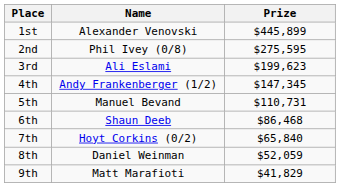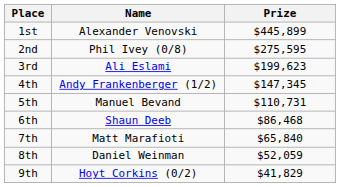 <table class="wikitable">
 <tr>
 <th width="50">Place</th>
 <th width="200">Name</th>
 <th width="125">Prize</th>
 </tr>
 <tr>
 <td align = "center">1st</td>
 <td align = "center">Alexander Venovski</td>
 <td align = "center">$445,899</td>
 </tr>
 <tr>
 <td align = "center">2nd</td>
 <td align = "center">Phil Ivey (0/8)</td>
 <td align = "center">$275,595</td>
 </tr>
 <tr>
 <td align = "center">3rd</td>
 <td align = "center"><a href='#'>Ali Eslami</a></td>
 <td align = "center">$199,623</td>
 </tr>
 <tr>
 <td align = "center">4th</td>
 <td align = "center"><a href='#'>Andy Frankenberger</a> (1/2)</td>
 <td align = "center">$147,345</td>
 </tr>
 <tr>
 <td align = "center">5th</td>
 <td align = "center">Manuel Bevand</td>
 <td align = "center">$110,731</td>
 </tr>
 <tr>
 <td align = "center">6th</td>
 <td align = "center"><a href='#'>Shaun Deeb</a></td>
 <td align = "center">$86,468</td>
 </tr>
 <tr>
 <td align = "center">7th</td>
-<td align = "center"><a href='#'>Hoyt Corkins</a> (0/2)</td>
+<td align = "center">Matt Marafioti</td>
 <td align = "center">$65,840</td>
 </tr>
 <tr>
 <td align = "center">8th</td>
 <td align = "center">Daniel Weinman</td>
 <td align = "center">$52,059</td>
 </tr>
 <tr>
 <td align = "center">9th</td>
-<td align = "center">Matt Marafioti</td>
+<td align = "center"><a href='#'>Hoyt Corkins</a> (0/2)</td>
 <td align = "center">$41,829</td>
 </tr>
 </table>
